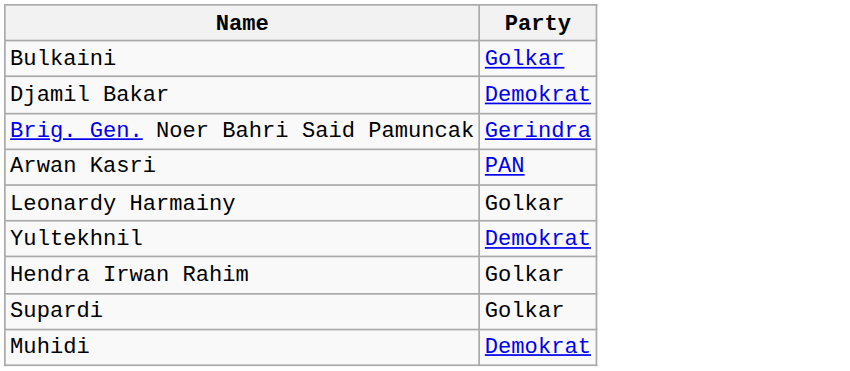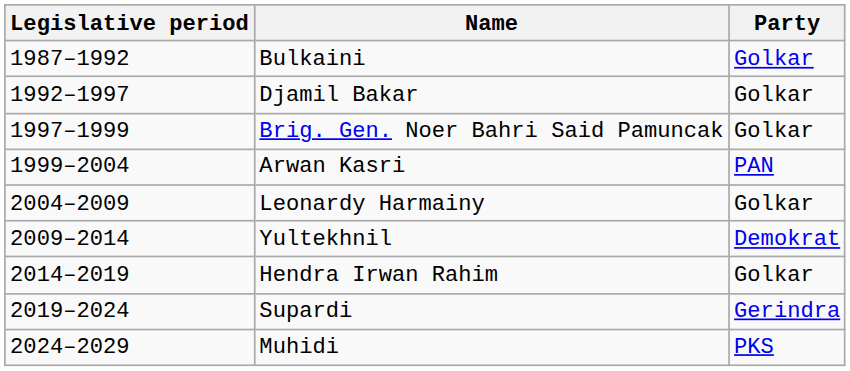 <table class="wikitable">
 <tr>
+<th>Legislative period</th>
 <th>Name</th>
 <th>Party</th>
 </tr>
 <tr>
+<td>1987–1992</td>
 <td>Bulkaini</td>
 <td><a href='#'>Golkar</a></td>
 </tr>
 <tr>
+<td>1992–1997</td>
 <td>Djamil Bakar</td>
-<td><a href='#'>Demokrat</a></td>
+<td>Golkar</td>
 </tr>
 <tr>
+<td>1997–1999</td>
 <td><a href='#'>Brig. Gen.</a> Noer Bahri Said Pamuncak</td>
-<td><a href='#'>Gerindra</a></td>
+<td>Golkar</td>
 </tr>
 <tr>
+<td>1999–2004</td>
 <td>Arwan Kasri</td>
 <td><a href='#'>PAN</a></td>
 </tr>
 <tr>
+<td>2004–2009</td>
 <td>Leonardy Harmainy</td>
 <td>Golkar</td>
 </tr>
 <tr>
+<td>2009–2014</td>
 <td>Yultekhnil</td>
 <td><a href='#'>Demokrat</a></td>
 </tr>
 <tr>
+<td>2014–2019</td>
 <td>Hendra Irwan Rahim</td>
 <td>Golkar</td>
 </tr>
 <tr>
+<td>2019–2024</td>
 <td>Supardi</td>
-<td>Golkar</td>
+<td><a href='#'>Gerindra</a></td>
 </tr>
 <tr>
+<td>2024–2029</td>
 <td>Muhidi</td>
-<td><a href='#'>Demokrat</a></td>
+<td><a href='#'>PKS</a></td>
 </tr>
 </table>
